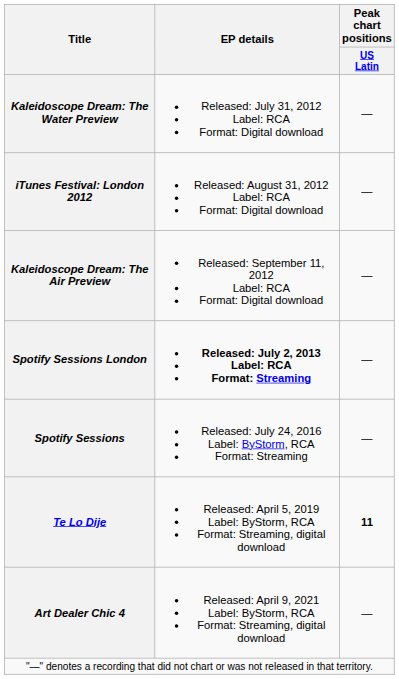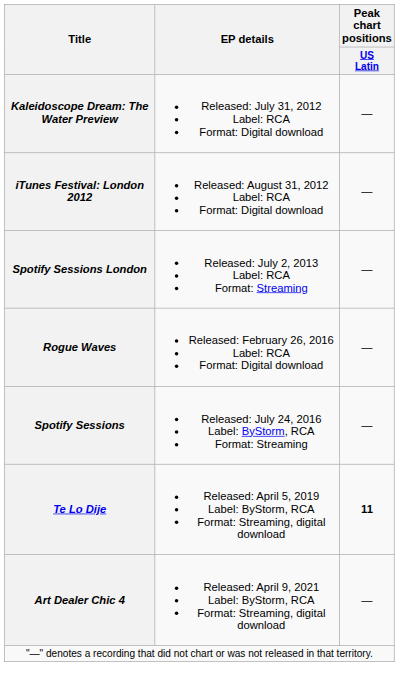 <table class="wikitable plainrowheaders" style="text-align:center;">
 <tr>
 <th scope="col" rowspan="2" style="width:13em;">Title</th>
 <th scope="col" rowspan="2" style="width:16em;">EP details</th>
 <th scope="col" colspan="1">Peak chart positions</th>
 </tr>
 <tr>
 <th style="width:3em;font-size:90%;"><a href='#'>US<br>Latin</a><br></th>
 </tr>
 <tr>
 <th scope="row"><em>Kaleidoscope Dream: The Water Preview</em></th>
 <td><br><ul><li>Released: July 31, 2012</li><li>Label: RCA</li><li>Format: Digital download</li></ul></td>
 <td>—</td>
 </tr>
 <tr>
 <th scope="row"><em>iTunes Festival: London 2012</em></th>
 <td><br><ul><li>Released: August 31, 2012</li><li>Label: RCA</li><li>Format: Digital download</li></ul></td>
 <td>—</td>
 </tr>
 <tr>
-<th scope="row"><em>Kaleidoscope Dream: The Air Preview</em></th>
-<td><br><ul><li>Released: September 11, 2012</li><li>Label: RCA</li><li>Format: Digital download</li></ul></td>
+<th scope="row"><em>Spotify Sessions London</em></th>
+<td><br><ul><li>Released: July 2, 2013</li><li>Label: RCA</li><li>Format: <a href='#'>Streaming</a></li></ul></td>
 <td>—</td>
 </tr>
 <tr>
-<th scope="row"><em>Spotify Sessions London</em></th>
-<td><strong><br><ul><li>Released: July 2, 2013</li><li>Label: RCA</li><li>Format: <a href='#'>Streaming</a></li></ul></strong></td>
+<th scope="row"><em>Rogue Waves</em></th>
+<td><br><ul><li>Released: February 26, 2016</li><li>Label: RCA</li><li>Format: Digital download</li></ul></td>
 <td>—</td>
 </tr>
 <tr>
 <th scope="row"><em>Spotify Sessions</em></th>
 <td><br><ul><li>Released: July 24, 2016</li><li>Label: <a href='#'>ByStorm</a>, RCA</li><li>Format: Streaming</li></ul></td>
 <td>—</td>
 </tr>
 <tr>
 <th scope="row"><em><a href='#'>Te Lo Dije</a></em></th>
 <td><br><ul><li>Released: April 5, 2019</li><li>Label: ByStorm, RCA</li><li>Format: Streaming, digital download</li></ul></td>
 <td><strong>11</strong></td>
 </tr>
 <tr>
 <th scope="row"><em>Art Dealer Chic 4</em></th>
 <td><br><ul><li>Released: April 9, 2021</li><li>Label: ByStorm, RCA</li><li>Format: Streaming, digital download</li></ul></td>
 <td>—</td>
 </tr>
 <tr>
 <td colspan="3" style="font-size:90%">"—" denotes a recording that did not chart or was not released in that territory.</td>
 </tr>
 </table>
